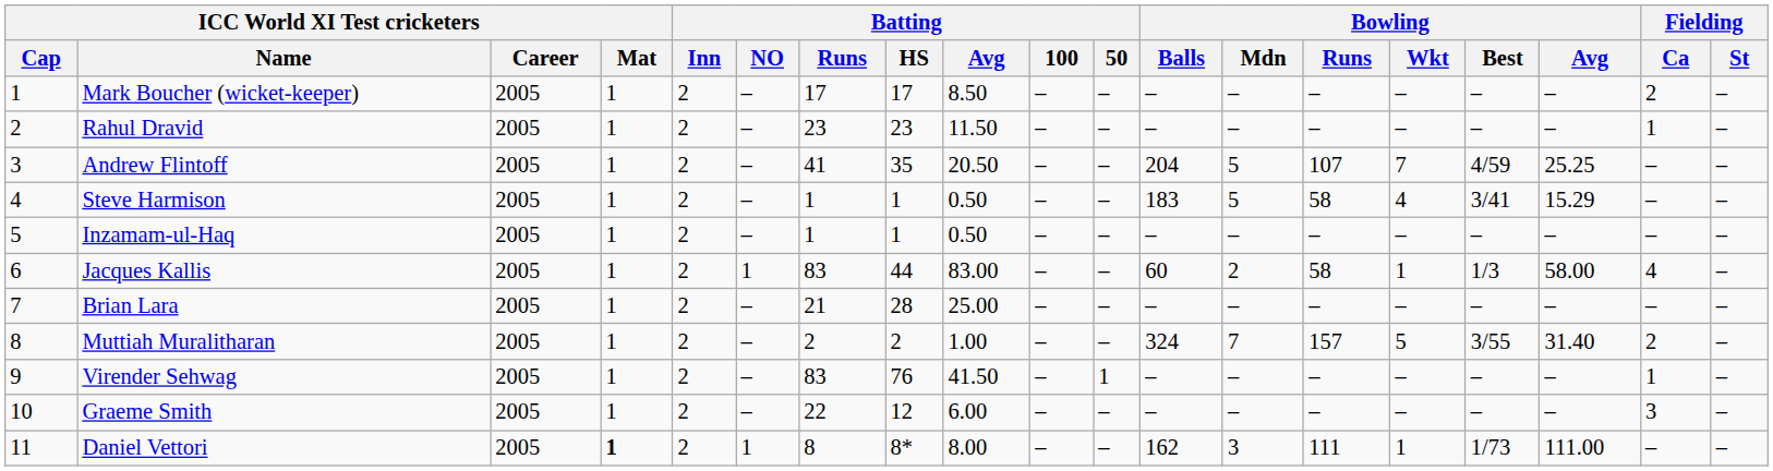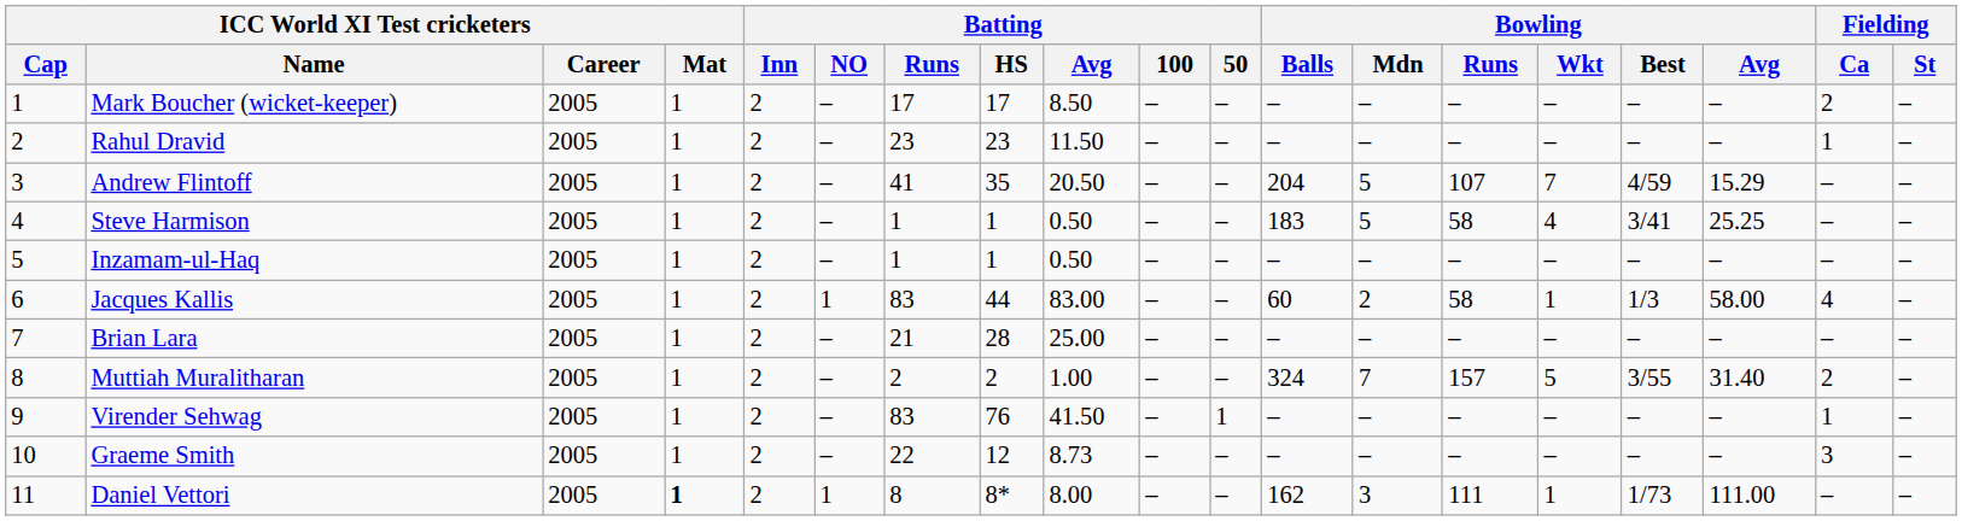 <table class="wikitable" width="100%">
 <tr bgcolor="#efefef">
 <th colspan=4>ICC World XI Test cricketers</th>
 <th colspan=7><a href='#'>Batting</a></th>
 <th colspan=6><a href='#'>Bowling</a></th>
 <th colspan=2><a href='#'>Fielding</a></th>
 </tr>
 <tr bgcolor="#efefef">
 <th><a href='#'>Cap</a></th>
 <th>Name</th>
 <th>Career</th>
 <th>Mat</th>
 <th><a href='#'>Inn</a></th>
 <th><a href='#'>NO</a></th>
 <th><a href='#'>Runs</a></th>
 <th>HS</th>
 <th><a href='#'>Avg</a></th>
 <th>100</th>
 <th>50</th>
 <th><a href='#'>Balls</a></th>
 <th>Mdn</th>
 <th><a href='#'>Runs</a></th>
 <th><a href='#'>Wkt</a></th>
 <th>Best</th>
 <th><a href='#'>Avg</a></th>
 <th><a href='#'>Ca</a></th>
 <th><a href='#'>St</a></th>
 </tr>
 <tr>
 <td>1</td>
 <td> <a href='#'>Mark Boucher</a> (<a href='#'>wicket-keeper</a>)</td>
 <td>2005</td>
 <td>1</td>
 <td>2</td>
 <td>–</td>
 <td>17</td>
 <td>17</td>
 <td>8.50</td>
 <td>–</td>
 <td>–</td>
 <td>–</td>
 <td>–</td>
 <td>–</td>
 <td>–</td>
 <td>–</td>
 <td>–</td>
 <td>2</td>
 <td>–</td>
 </tr>
 <tr>
 <td>2</td>
 <td> <a href='#'>Rahul Dravid</a></td>
 <td>2005</td>
 <td>1</td>
 <td>2</td>
 <td>–</td>
 <td>23</td>
 <td>23</td>
 <td>11.50</td>
 <td>–</td>
 <td>–</td>
 <td>–</td>
 <td>–</td>
 <td>–</td>
 <td>–</td>
 <td>–</td>
 <td>–</td>
 <td>1</td>
 <td>–</td>
 </tr>
 <tr>
 <td>3</td>
 <td> <a href='#'>Andrew Flintoff</a></td>
 <td>2005</td>
 <td>1</td>
 <td>2</td>
 <td>–</td>
 <td>41</td>
 <td>35</td>
 <td>20.50</td>
 <td>–</td>
 <td>–</td>
 <td>204</td>
 <td>5</td>
 <td>107</td>
 <td>7</td>
 <td>4/59</td>
-<td>25.25</td>
+<td>15.29</td>
 <td>–</td>
 <td>–</td>
 </tr>
 <tr>
 <td>4</td>
 <td> <a href='#'>Steve Harmison</a></td>
 <td>2005</td>
 <td>1</td>
 <td>2</td>
 <td>–</td>
 <td>1</td>
 <td>1</td>
 <td>0.50</td>
 <td>–</td>
 <td>–</td>
 <td>183</td>
 <td>5</td>
 <td>58</td>
 <td>4</td>
 <td>3/41</td>
-<td>15.29</td>
+<td>25.25</td>
 <td>–</td>
 <td>–</td>
 </tr>
 <tr>
 <td>5</td>
 <td> <a href='#'>Inzamam-ul-Haq</a></td>
 <td>2005</td>
 <td>1</td>
 <td>2</td>
 <td>–</td>
 <td>1</td>
 <td>1</td>
 <td>0.50</td>
 <td>–</td>
 <td>–</td>
 <td>–</td>
 <td>–</td>
 <td>–</td>
 <td>–</td>
 <td>–</td>
 <td>–</td>
 <td>–</td>
 <td>–</td>
 </tr>
 <tr>
 <td>6</td>
 <td> <a href='#'>Jacques Kallis</a></td>
 <td>2005</td>
 <td>1</td>
 <td>2</td>
 <td>1</td>
 <td>83</td>
 <td>44</td>
 <td>83.00</td>
 <td>–</td>
 <td>–</td>
 <td>60</td>
 <td>2</td>
 <td>58</td>
 <td>1</td>
 <td>1/3</td>
 <td>58.00</td>
 <td>4</td>
 <td>–</td>
 </tr>
 <tr>
 <td>7</td>
 <td> <a href='#'>Brian Lara</a></td>
 <td>2005</td>
 <td>1</td>
 <td>2</td>
 <td>–</td>
 <td>21</td>
 <td>28</td>
 <td>25.00</td>
 <td>–</td>
 <td>–</td>
 <td>–</td>
 <td>–</td>
 <td>–</td>
 <td>–</td>
 <td>–</td>
 <td>–</td>
 <td>–</td>
 <td>–</td>
 </tr>
 <tr>
 <td>8</td>
 <td> <a href='#'>Muttiah Muralitharan</a></td>
 <td>2005</td>
 <td>1</td>
 <td>2</td>
 <td>–</td>
 <td>2</td>
 <td>2</td>
 <td>1.00</td>
 <td>–</td>
 <td>–</td>
 <td>324</td>
 <td>7</td>
 <td>157</td>
 <td>5</td>
 <td>3/55</td>
 <td>31.40</td>
 <td>2</td>
 <td>–</td>
 </tr>
 <tr>
 <td>9</td>
 <td> <a href='#'>Virender Sehwag</a></td>
 <td>2005</td>
 <td>1</td>
 <td>2</td>
 <td>–</td>
 <td>83</td>
 <td>76</td>
 <td>41.50</td>
 <td>–</td>
 <td>1</td>
 <td>–</td>
 <td>–</td>
 <td>–</td>
 <td>–</td>
 <td>–</td>
 <td>–</td>
 <td>1</td>
 <td>–</td>
 </tr>
 <tr>
 <td>10</td>
 <td> <a href='#'>Graeme Smith</a></td>
 <td>2005</td>
 <td>1</td>
 <td>2</td>
 <td>–</td>
 <td>22</td>
 <td>12</td>
-<td>6.00</td>
+<td>8.73</td>
 <td>–</td>
 <td>–</td>
 <td>–</td>
 <td>–</td>
 <td>–</td>
 <td>–</td>
 <td>–</td>
 <td>–</td>
 <td>3</td>
 <td>–</td>
 </tr>
 <tr>
 <td>11</td>
 <td> <a href='#'>Daniel Vettori</a></td>
 <td>2005</td>
 <td><strong>1</strong></td>
 <td>2</td>
 <td>1</td>
 <td>8</td>
 <td>8*</td>
 <td>8.00</td>
 <td>–</td>
 <td>–</td>
 <td>162</td>
 <td>3</td>
 <td>111</td>
 <td>1</td>
 <td>1/73</td>
 <td>111.00</td>
 <td>–</td>
 <td>–</td>
 </tr>
 </table>
